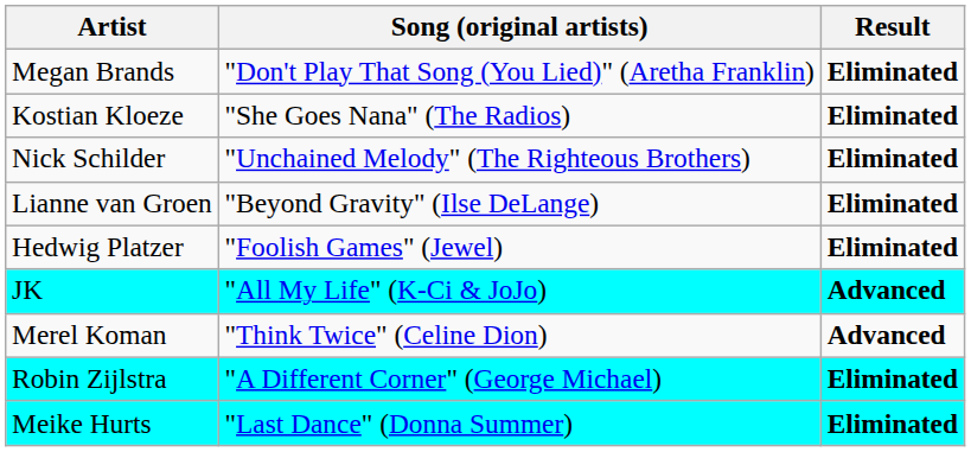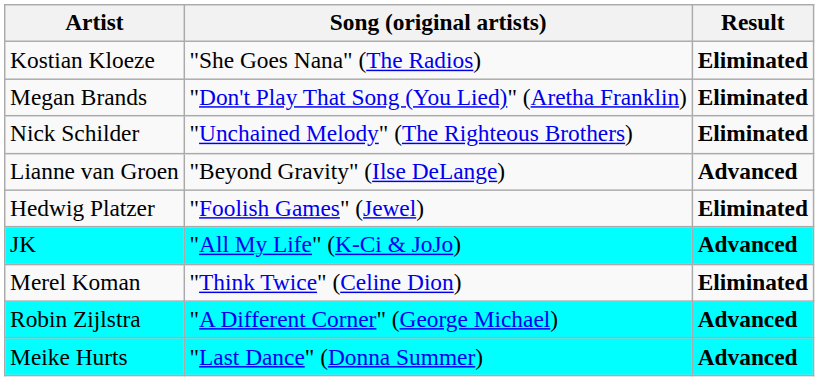 <table class=wikitable>
 <tr>
 <th>Artist</th>
 <th>Song (original artists)</th>
 <th>Result</th>
 </tr>
 <tr>
-<td>Megan Brands</td>
-<td>"<a href='#'>Don't Play That Song (You Lied)</a>" (<a href='#'>Aretha Franklin</a>)</td>
+<td>Kostian Kloeze</td>
+<td>"She Goes Nana" (<a href='#'>The Radios</a>)</td>
 <td><strong>Eliminated</strong></td>
 </tr>
 <tr>
-<td>Kostian Kloeze</td>
-<td>"She Goes Nana" (<a href='#'>The Radios</a>)</td>
+<td>Megan Brands</td>
+<td>"<a href='#'>Don't Play That Song (You Lied)</a>" (<a href='#'>Aretha Franklin</a>)</td>
 <td><strong>Eliminated</strong></td>
 </tr>
 <tr>
 <td>Nick Schilder</td>
 <td>"<a href='#'>Unchained Melody</a>" (<a href='#'>The Righteous Brothers</a>)</td>
 <td><strong>Eliminated</strong></td>
 </tr>
 <tr>
 <td>Lianne van Groen</td>
 <td>"Beyond Gravity" (<a href='#'>Ilse DeLange</a>)</td>
-<td><strong>Eliminated</strong></td>
+<td><strong>Advanced</strong></td>
 </tr>
 <tr>
 <td>Hedwig Platzer</td>
 <td>"<a href='#'>Foolish Games</a>" (<a href='#'>Jewel</a>)</td>
 <td><strong>Eliminated</strong></td>
 </tr>
 <tr style="background:cyan;">
 <td>JK</td>
 <td>"<a href='#'>All My Life</a>" (<a href='#'>K-Ci & JoJo</a>)</td>
 <td><strong>Advanced</strong></td>
 </tr>
 <tr>
 <td>Merel Koman</td>
 <td>"<a href='#'>Think Twice</a>" (<a href='#'>Celine Dion</a>)</td>
-<td><strong>Advanced</strong></td>
+<td><strong>Eliminated</strong></td>
 </tr>
 <tr style="background:cyan;">
 <td>Robin Zijlstra</td>
 <td>"<a href='#'>A Different Corner</a>" (<a href='#'>George Michael</a>)</td>
-<td><strong>Eliminated</strong></td>
+<td><strong>Advanced</strong></td>
 </tr>
 <tr style="background:cyan;">
 <td>Meike Hurts</td>
 <td>"<a href='#'>Last Dance</a>" (<a href='#'>Donna Summer</a>)</td>
-<td><strong>Eliminated</strong></td>
+<td><strong>Advanced</strong></td>
 </tr>
 </table>
